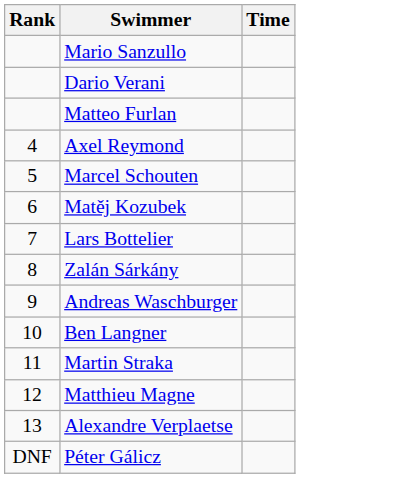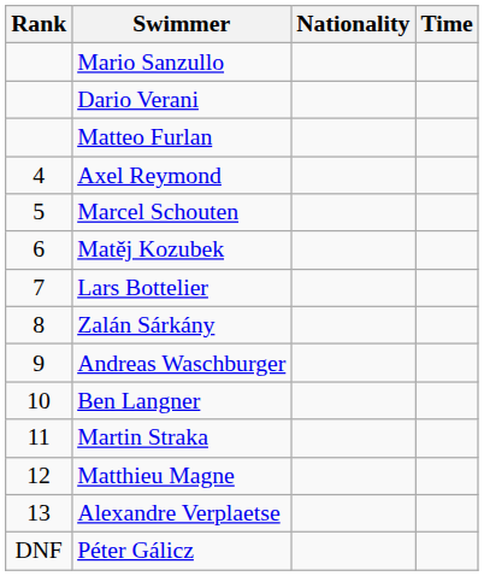 <table class="wikitable sortable" style="text-align:center">
 <tr>
 <th>Rank</th>
 <th>Swimmer</th>
+<th>Nationality</th>
 <th>Time</th>
 </tr>
 <tr>
 <td></td>
 <td align=left><a href='#'>Mario Sanzullo</a></td>
+<td align=left></td>
 <td></td>
 </tr>
 <tr>
 <td></td>
 <td align=left><a href='#'>Dario Verani</a></td>
+<td align=left></td>
 <td></td>
 </tr>
 <tr>
 <td></td>
 <td align=left><a href='#'>Matteo Furlan</a></td>
+<td align=left></td>
 <td></td>
 </tr>
 <tr>
 <td>4</td>
 <td align=left><a href='#'>Axel Reymond</a></td>
+<td align=left></td>
 <td></td>
 </tr>
 <tr>
 <td>5</td>
 <td align=left><a href='#'>Marcel Schouten</a></td>
+<td align=left></td>
 <td></td>
 </tr>
 <tr>
 <td>6</td>
 <td align=left><a href='#'>Matěj Kozubek</a></td>
+<td align=left></td>
 <td></td>
 </tr>
 <tr>
 <td>7</td>
 <td align=left><a href='#'>Lars Bottelier</a></td>
+<td align=left></td>
 <td></td>
 </tr>
 <tr>
 <td>8</td>
 <td align=left><a href='#'>Zalán Sárkány</a></td>
+<td align=left></td>
 <td></td>
 </tr>
 <tr>
 <td>9</td>
 <td align=left><a href='#'>Andreas Waschburger</a></td>
+<td align=left></td>
 <td></td>
 </tr>
 <tr>
 <td>10</td>
 <td align=left><a href='#'>Ben Langner</a></td>
+<td align=left></td>
 <td></td>
 </tr>
 <tr>
 <td>11</td>
 <td align=left><a href='#'>Martin Straka</a></td>
+<td align=left></td>
 <td></td>
 </tr>
 <tr>
 <td>12</td>
 <td align=left><a href='#'>Matthieu Magne</a></td>
+<td align=left></td>
 <td></td>
 </tr>
 <tr>
 <td>13</td>
 <td align=left><a href='#'>Alexandre Verplaetse</a></td>
+<td align=left></td>
 <td></td>
 </tr>
 <tr>
 <td>DNF</td>
 <td align=left><a href='#'>Péter Gálicz</a></td>
+<td align=left></td>
 <td></td>
 </tr>
 </table>
